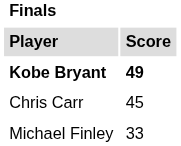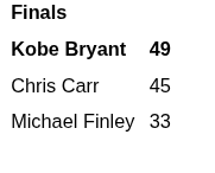 <table cellpadding=5>
 <tr>
 <td><strong>Finals</strong></td>
-</tr>
-<tr style="background: #dddddd">
-<td><strong>Player</strong></td>
-<td><strong>Score</strong></td>
 </tr>
 <tr>
 <td><strong>Kobe Bryant</strong></td>
 <td><strong>49</strong></td>
 </tr>
 <tr>
 <td>Chris Carr</td>
 <td>45</td>
 </tr>
 <tr>
 <td>Michael Finley</td>
 <td>33</td>
 </tr>
 <tr>
 </tr>
 </table>
